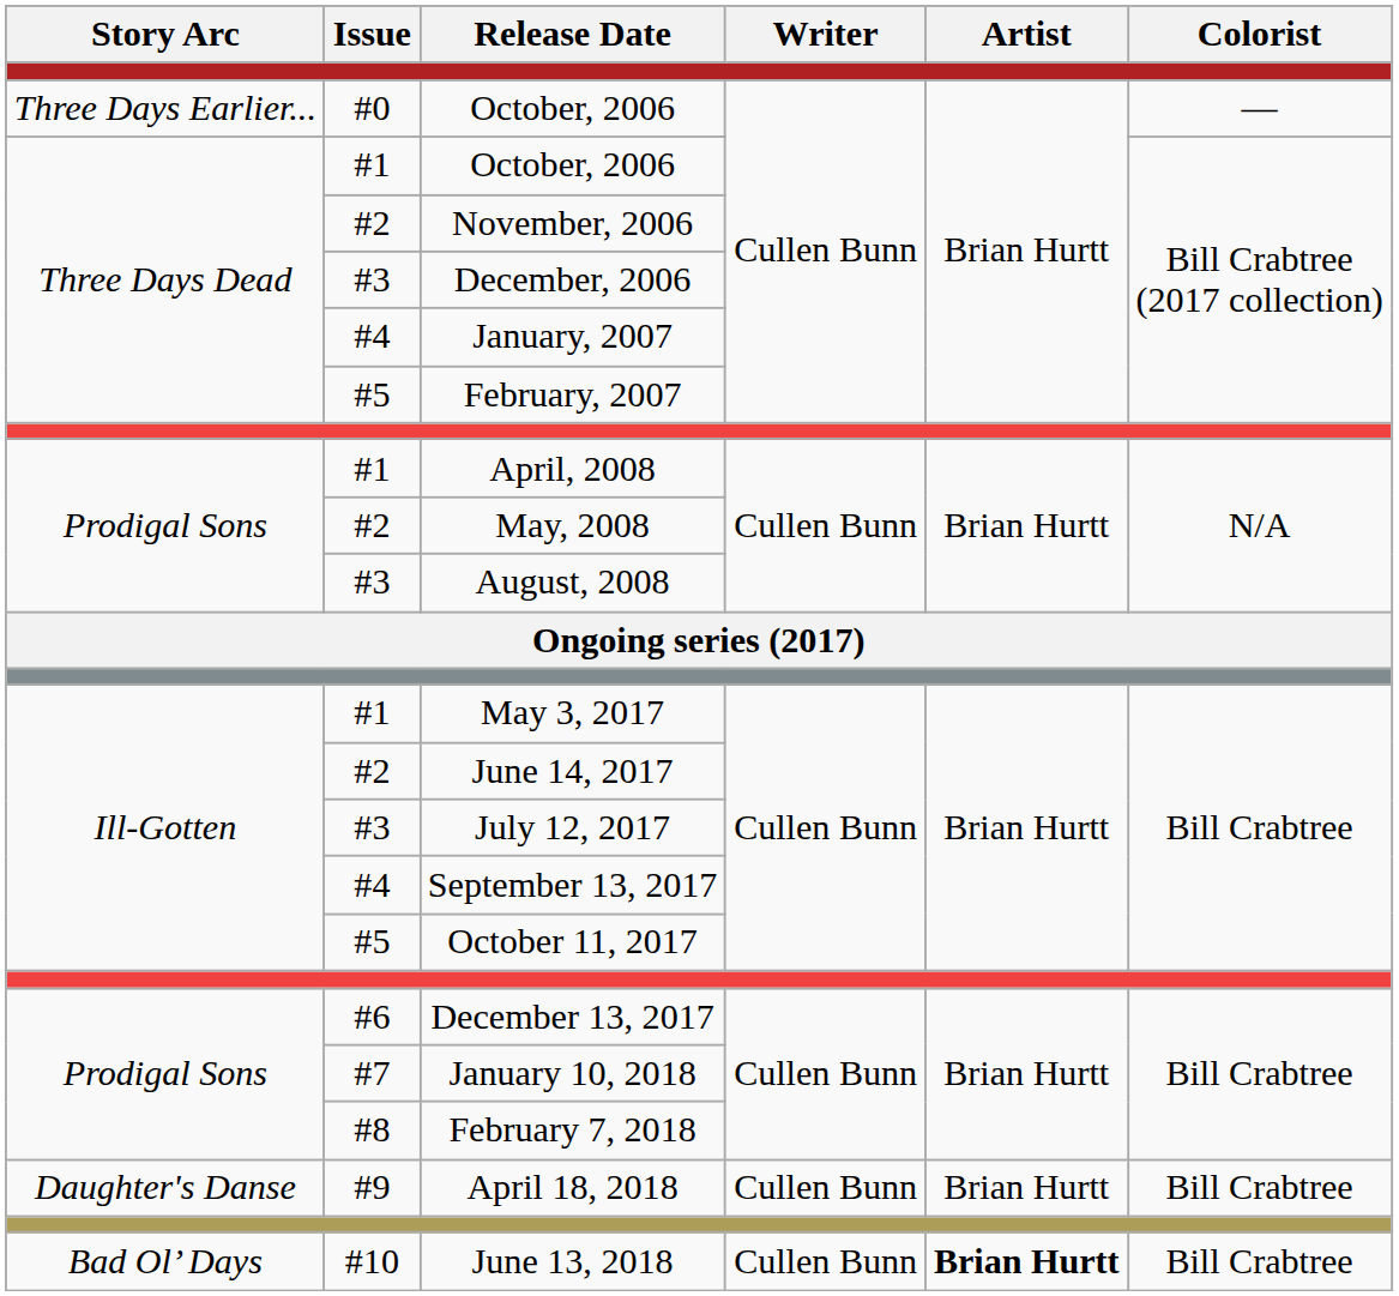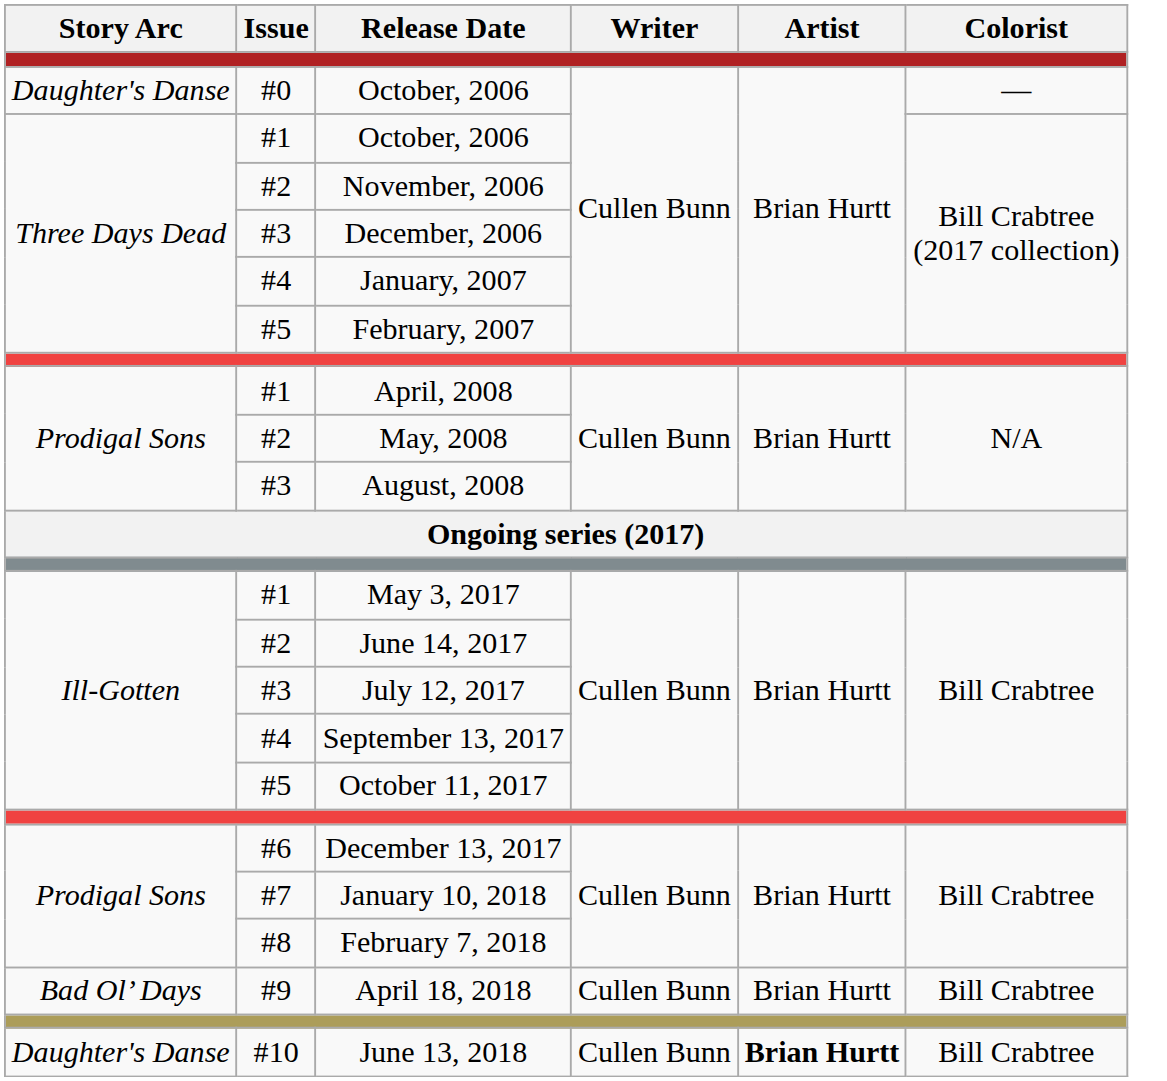 <table class="wikitable" style="text-align: center">
 <tr>
 <th>Story Arc</th>
 <th>Issue</th>
 <th>Release Date</th>
 <th>Writer</th>
 <th>Artist</th>
 <th>Colorist</th>
 </tr>
 <tr>
 <td colspan=6 style=background:#b02123></td>
 </tr>
 <tr>
-<td><em>Three Days Earlier...</em></td>
+<td><em>Daughter's Danse</em></td>
 <td>#0</td>
 <td>October, 2006</td>
 <td rowspan=6>Cullen Bunn</td>
 <td rowspan=6>Brian Hurtt</td>
 <td>—</td>
 </tr>
 <tr>
 <td rowspan=5><em>Three Days Dead</em></td>
 <td>#1</td>
 <td>October, 2006</td>
 <td rowspan=5>Bill Crabtree<br>(2017 collection)</td>
 </tr>
 <tr>
 <td>#2</td>
 <td>November, 2006</td>
 </tr>
 <tr>
 <td>#3</td>
 <td>December, 2006</td>
 </tr>
 <tr>
 <td>#4</td>
 <td>January, 2007</td>
 </tr>
 <tr>
 <td>#5</td>
 <td>February, 2007</td>
 </tr>
 <tr>
 <td colspan=6 style=background:#f04241></td>
 </tr>
 <tr>
 <td rowspan=3><em>Prodigal Sons</em></td>
 <td>#1</td>
 <td>April, 2008</td>
 <td rowspan=3>Cullen Bunn</td>
 <td rowspan=3>Brian Hurtt</td>
 <td rowspan=3>N/A</td>
 </tr>
 <tr>
 <td>#2</td>
 <td>May, 2008</td>
 </tr>
 <tr>
 <td>#3</td>
 <td>August, 2008</td>
 </tr>
 <tr>
 <th colspan=6>Ongoing series (2017)</th>
 </tr>
 <tr>
 <td colspan=6 style=background:#808b8f></td>
 </tr>
 <tr>
 <td rowspan=5><em>Ill-Gotten</em></td>
 <td>#1</td>
 <td>May 3, 2017</td>
 <td rowspan=5>Cullen Bunn</td>
 <td rowspan=5>Brian Hurtt</td>
 <td rowspan=5>Bill Crabtree</td>
 </tr>
 <tr>
 <td>#2</td>
 <td>June 14, 2017</td>
 </tr>
 <tr>
 <td>#3</td>
 <td>July 12, 2017</td>
 </tr>
 <tr>
 <td>#4</td>
 <td>September 13, 2017</td>
 </tr>
 <tr>
 <td>#5</td>
 <td>October 11, 2017</td>
 </tr>
 <tr>
 <td colspan=6 style=background:#f04241></td>
 </tr>
 <tr>
 <td rowspan=3><em>Prodigal Sons</em></td>
 <td>#6</td>
 <td>December 13, 2017</td>
 <td rowspan=3>Cullen Bunn</td>
 <td rowspan=3>Brian Hurtt</td>
 <td rowspan=3>Bill Crabtree</td>
 </tr>
 <tr>
 <td>#7</td>
 <td>January 10, 2018</td>
 </tr>
 <tr>
 <td>#8</td>
 <td>February 7, 2018</td>
 </tr>
 <tr>
-<td><em>Daughter's Danse</em></td>
+<td><em>Bad Ol’ Days</em></td>
 <td>#9</td>
 <td>April 18, 2018</td>
 <td>Cullen Bunn</td>
 <td>Brian Hurtt</td>
 <td>Bill Crabtree</td>
 </tr>
 <tr>
 <td colspan=6 style=background:#ac9d59></td>
 </tr>
 <tr>
-<td><em>Bad Ol’ Days</em></td>
+<td><em>Daughter's Danse</em></td>
 <td>#10</td>
 <td>June 13, 2018</td>
 <td>Cullen Bunn</td>
 <td><strong>Brian Hurtt</strong></td>
 <td>Bill Crabtree</td>
 </tr>
 </table>
